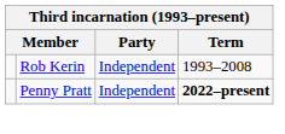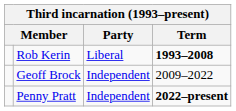 <table class="wikitable">
 <tr>
 <th colspan="4">Third incarnation (1993–present)</th>
 </tr>
 <tr>
 <th colspan="2">Member</th>
 <th>Party</th>
 <th>Term</th>
 </tr>
 <tr>
 <td> </td>
 <td><a href='#'>Rob Kerin</a></td>
+<td><a href='#'>Liberal</a></td>
+<td><strong>1993–2008</strong></td>
+</tr>
+<tr>
+<td> </td>
+<td><a href='#'>Geoff Brock</a></td>
 <td><a href='#'>Independent</a></td>
-<td>1993–2008</td>
+<td>2009–2022</td>
 </tr>
 <tr>
 <td> </td>
 <td><a href='#'>Penny Pratt</a></td>
 <td><a href='#'>Independent</a></td>
 <td><strong>2022–present</strong></td>
 </tr>
 </table>
